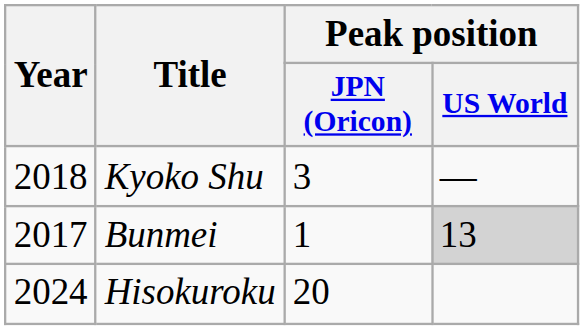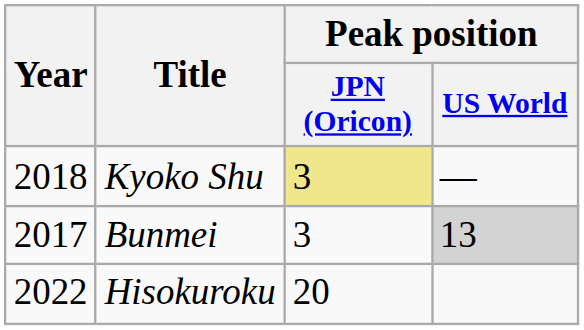 <table class="wikitable">
 <tr>
 <th scope="col" rowspan="2">Year</th>
 <th scope="col" rowspan="2">Title</th>
 <th scope="col" colspan="2">Peak position</th>
 </tr>
 <tr>
 <th scope="col" style="width:4.5em;font-size:80%;"><a href='#'>JPN (Oricon)</a></th>
 <th scope="col" style="width:4.5em;font-size:80%;"><a href='#'>US World</a></th>
 </tr>
 <tr>
 <td>2018</td>
 <td><em>Kyoko Shu</em></td>
-<td>3</td>
+<td style="background: khaki;">3</td>
 <td>—</td>
 </tr>
 <tr>
 <td>2017</td>
 <td><em>Bunmei</em></td>
-<td>1</td>
+<td>3</td>
 <td style="background: lightgrey;">13</td>
 </tr>
 <tr>
-<td>2024</td>
+<td>2022</td>
 <td><em>Hisokuroku</em></td>
 <td>20</td>
 <td></td>
 </tr>
 </table>
